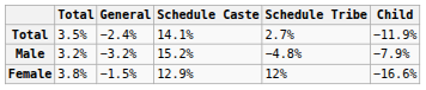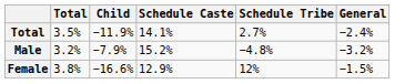 <table class="wikitable">
 <tr>
 <th></th>
 <th>Total</th>
-<th>General</th>
+<th>Child</th>
 <th>Schedule Caste</th>
 <th>Schedule Tribe</th>
-<th>Child</th>
+<th>General</th>
 </tr>
 <tr>
 <th>Total</th>
 <td>3.5%</td>
-<td>−2.4%</td>
+<td>−11.9%</td>
 <td>14.1%</td>
 <td>2.7%</td>
-<td>−11.9%</td>
+<td>−2.4%</td>
 </tr>
 <tr>
 <th>Male</th>
 <td>3.2%</td>
-<td>−3.2%</td>
+<td>−7.9%</td>
 <td>15.2%</td>
 <td>−4.8%</td>
-<td>−7.9%</td>
+<td>−3.2%</td>
 </tr>
 <tr>
 <th>Female</th>
 <td>3.8%</td>
-<td>−1.5%</td>
+<td>−16.6%</td>
 <td>12.9%</td>
 <td>12%</td>
-<td>−16.6%</td>
+<td>−1.5%</td>
 </tr>
 </table>
